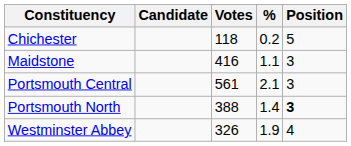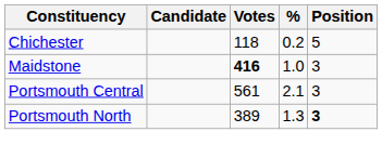 <table class="wikitable sortable">
 <tr>
 <th>Constituency</th>
 <th>Candidate</th>
 <th>Votes</th>
 <th>%</th>
 <th>Position</th>
 </tr>
 <tr>
 <td><a href='#'>Chichester</a></td>
 <td></td>
 <td>118</td>
 <td>0.2</td>
 <td>5</td>
 </tr>
 <tr>
 <td><a href='#'>Maidstone</a></td>
 <td></td>
-<td>416</td>
-<td>1.1</td>
+<td><strong>416</strong></td>
+<td>1.0</td>
 <td>3</td>
 </tr>
 <tr>
 <td><a href='#'>Portsmouth Central</a></td>
 <td></td>
 <td>561</td>
 <td>2.1</td>
 <td>3</td>
 </tr>
 <tr>
 <td><a href='#'>Portsmouth North</a></td>
 <td></td>
-<td>388</td>
-<td>1.4</td>
+<td>389</td>
+<td>1.3</td>
 <td><strong>3</strong></td>
 </tr>
-<tr>
-<td><a href='#'>Westminster Abbey</a></td>
-<td></td>
-<td>326</td>
-<td>1.9</td>
-<td>4</td>
-</tr>
 </table>
